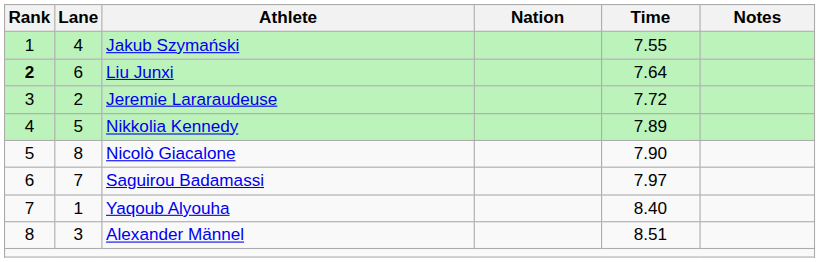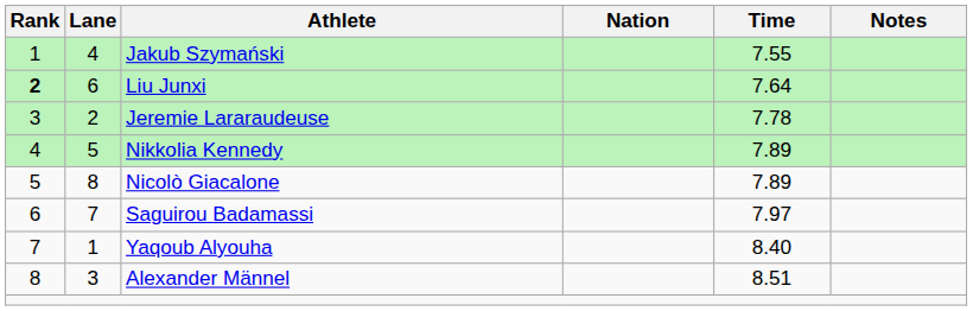 <table class="wikitable sortable" style="text-align:center;width: 60%;">
 <tr>
 <th scope="col" style="width: 10px;">Rank</th>
 <th scope="col" style="width: 10px;">Lane</th>
 <th scope="col">Athlete</th>
 <th scope="col">Nation</th>
 <th scope="col">Time</th>
 <th scope="col">Notes</th>
 </tr>
 <tr bgcolor=bbf3bb>
 <td>1</td>
 <td>4</td>
 <td align=left><a href='#'>Jakub Szymański</a></td>
 <td align=left></td>
 <td>7.55</td>
 <td></td>
 </tr>
 <tr bgcolor=bbf3bb>
 <td><strong>2</strong></td>
 <td>6</td>
 <td align=left><a href='#'>Liu Junxi</a></td>
 <td align=left></td>
 <td>7.64</td>
 <td></td>
 </tr>
 <tr bgcolor=bbf3bb>
 <td>3</td>
 <td>2</td>
 <td align=left><a href='#'>Jeremie Lararaudeuse</a></td>
 <td align=left></td>
-<td>7.72</td>
+<td>7.78</td>
 <td></td>
 </tr>
 <tr bgcolor=bbf3bb>
 <td>4</td>
 <td>5</td>
 <td align=left><a href='#'>Nikkolia Kennedy</a></td>
 <td align=left></td>
 <td>7.89 </td>
 <td></td>
 </tr>
 <tr>
 <td>5</td>
 <td>8</td>
 <td align=left><a href='#'>Nicolò Giacalone</a></td>
 <td align=left></td>
-<td>7.90 </td>
+<td>7.89 </td>
 <td></td>
 </tr>
 <tr>
 <td>6</td>
 <td>7</td>
 <td align=left><a href='#'>Saguirou Badamassi</a></td>
 <td align=left></td>
 <td>7.97</td>
 <td></td>
 </tr>
 <tr>
 <td>7</td>
 <td>1</td>
 <td align=left><a href='#'>Yaqoub Alyouha</a></td>
 <td align=left></td>
 <td>8.40</td>
 <td></td>
 </tr>
 <tr>
 <td>8</td>
 <td>3</td>
 <td align=left><a href='#'>Alexander Männel</a></td>
 <td align=left></td>
 <td>8.51</td>
 <td></td>
 </tr>
 <tr class="sortbottom">
 <td colspan="6"></td>
 </tr>
 </table>
